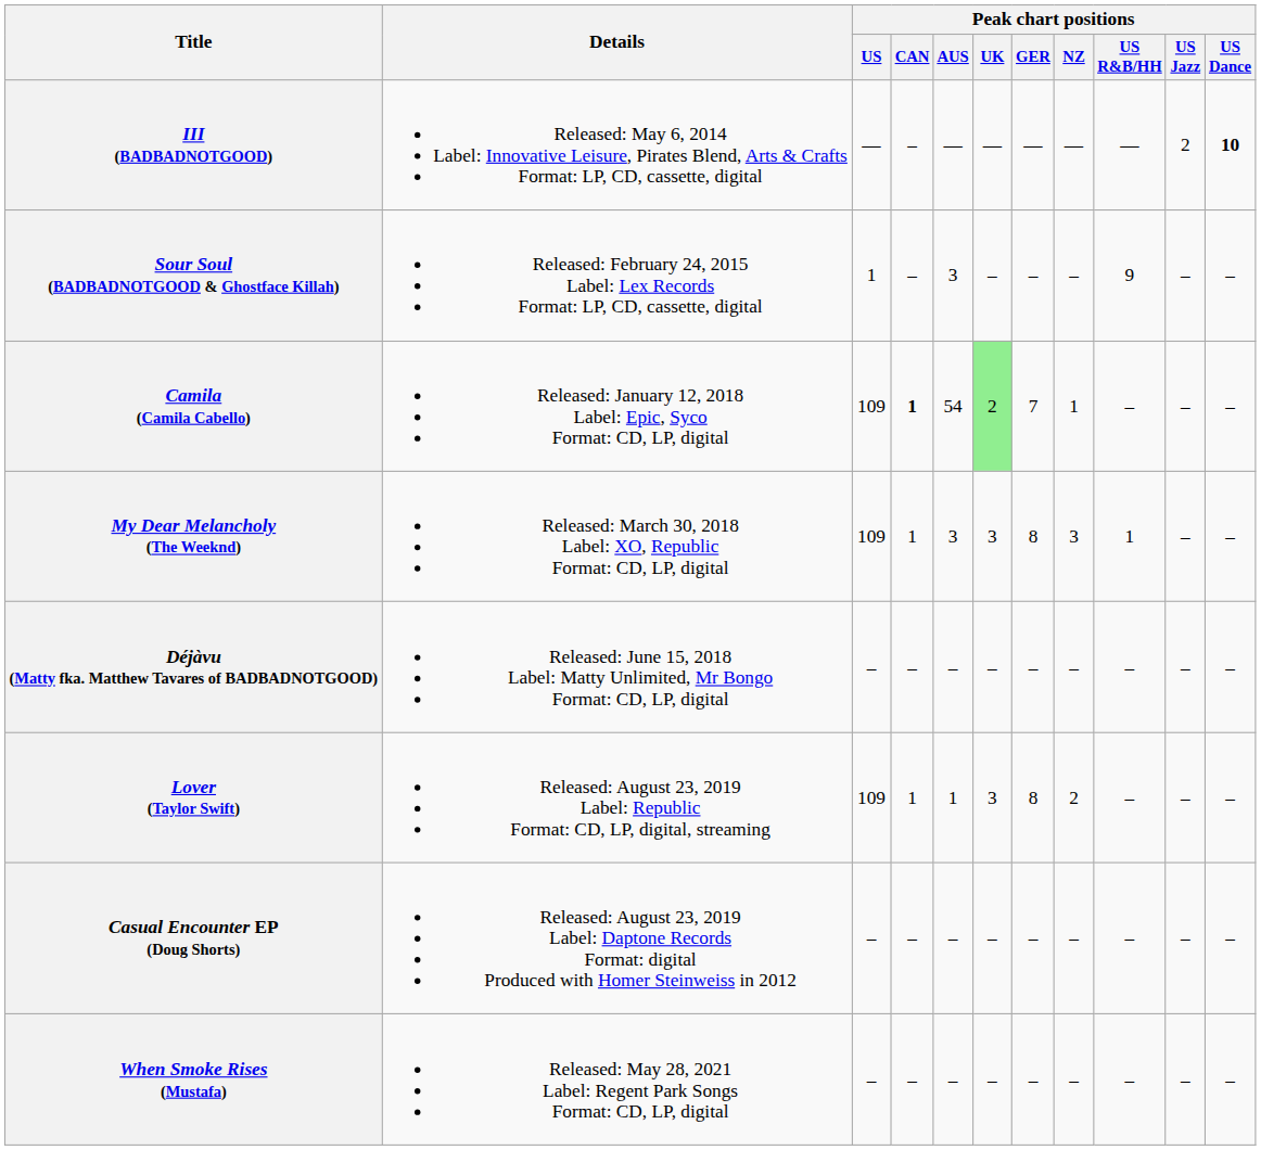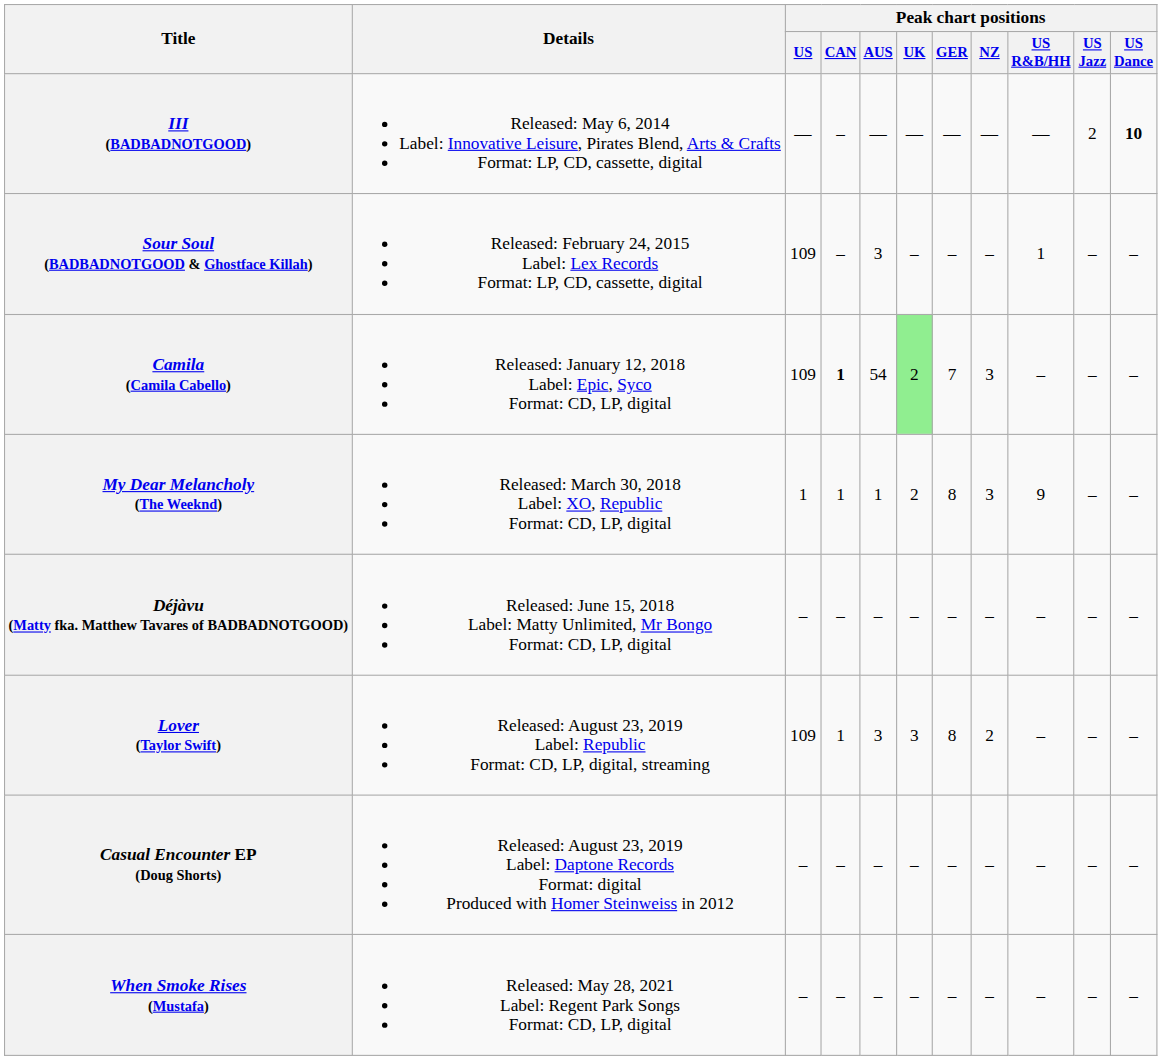 <table class="wikitable plainrowheaders" style="text-align:center;">
 <tr>
 <th rowspan="2" scope="col">Title</th>
 <th rowspan="2" scope="col">Details</th>
 <th colspan="9">Peak chart positions</th>
 </tr>
 <tr>
 <th scope="col" style="width:2em;font-size:85%;"><a href='#'>US</a></th>
 <th scope="col" style="width:2em;font-size:85%;"><a href='#'>CAN</a></th>
 <th scope="col" style="width:2em;font-size:85%;"><a href='#'>AUS</a></th>
 <th scope="col" style="width:2em;font-size:85%;"><a href='#'>UK</a></th>
 <th scope="col" style="width:2em;font-size:85%;"><a href='#'>GER</a></th>
 <th scope="col" style="width:2em;font-size:85%;"><a href='#'>NZ</a></th>
 <th scope="col" style="width:2em;font-size:85%;"><a href='#'>US R&B/HH</a></th>
 <th scope="col" style="width:2em;font-size:85%;"><a href='#'>US<br>Jazz</a></th>
 <th scope="col" style="width:2em;font-size:85%;"><a href='#'>US<br>Dance</a></th>
 </tr>
 <tr>
 <th scope="row"><em><a href='#'>III</a></em><br><small>(<a href='#'>BADBADNOTGOOD</a>)</small></th>
 <td><br><ul><li>Released: May 6, 2014</li><li>Label: <a href='#'>Innovative Leisure</a>, Pirates Blend, <a href='#'>Arts & Crafts</a></li><li>Format: LP, CD, cassette, digital</li></ul></td>
 <td>—</td>
 <td>–</td>
 <td>—</td>
 <td>—</td>
 <td>—</td>
 <td>—</td>
 <td>—</td>
 <td>2</td>
 <td><strong>10</strong></td>
 </tr>
 <tr>
 <th scope="row"><em><a href='#'>Sour Soul</a></em><br><small>(<a href='#'>BADBADNOTGOOD</a> & <a href='#'>Ghostface Killah</a>)</small></th>
 <td><br><ul><li>Released: February 24, 2015</li><li>Label: <a href='#'>Lex Records</a></li><li>Format: LP, CD, cassette, digital</li></ul></td>
-<td>1</td>
+<td>109</td>
 <td>–</td>
 <td>3</td>
 <td>–</td>
 <td>–</td>
 <td>–</td>
-<td>9</td>
+<td>1</td>
 <td>–</td>
 <td>–</td>
 </tr>
 <tr>
 <th scope="row"><em><a href='#'>Camila</a></em><br><small>(<a href='#'>Camila Cabello</a>)</small></th>
 <td><br><ul><li>Released: January 12, 2018</li><li>Label: <a href='#'>Epic</a>, <a href='#'>Syco</a></li><li>Format: CD, LP, digital</li></ul></td>
 <td>109</td>
 <td><strong>1</strong></td>
 <td>54</td>
 <td style="background: lightgreen;">2</td>
 <td>7</td>
-<td>1</td>
+<td>3</td>
 <td>–</td>
 <td>–</td>
 <td>–</td>
 </tr>
 <tr>
 <th scope="row"><em><a href='#'>My Dear Melancholy</a></em><br><small>(<a href='#'>The Weeknd</a>)</small></th>
 <td><br><ul><li>Released: March 30, 2018</li><li>Label: <a href='#'>XO</a>, <a href='#'>Republic</a></li><li>Format: CD, LP, digital</li></ul></td>
-<td>109</td>
 <td>1</td>
-<td>3</td>
-<td>3</td>
+<td>1</td>
+<td>1</td>
+<td>2</td>
 <td>8</td>
 <td>3</td>
-<td>1</td>
+<td>9</td>
 <td>–</td>
 <td>–</td>
 </tr>
 <tr>
 <th scope="row"><em>Déjàvu</em><br><small>(<a href='#'>Matty</a> fka. Matthew Tavares of BADBADNOTGOOD)</small></th>
 <td><br><ul><li>Released: June 15, 2018</li><li>Label: Matty Unlimited, <a href='#'>Mr Bongo</a></li><li>Format: CD, LP, digital</li></ul></td>
 <td>–</td>
 <td>–</td>
 <td>–</td>
 <td>–</td>
 <td>–</td>
 <td>–</td>
 <td>–</td>
 <td>–</td>
 <td>–</td>
 </tr>
 <tr>
 <th scope="row"><em><a href='#'>Lover</a></em><br><small>(<a href='#'>Taylor Swift</a>)</small></th>
 <td><br><ul><li>Released: August 23, 2019</li><li>Label: <a href='#'>Republic</a></li><li>Format: CD, LP, digital, streaming</li></ul></td>
 <td>109</td>
 <td>1</td>
-<td>1</td>
+<td>3</td>
 <td>3</td>
 <td>8</td>
 <td>2</td>
 <td>–</td>
 <td>–</td>
 <td>–</td>
 </tr>
 <tr>
 <th scope="row"><em>Casual Encounter</em> EP<br><small>(Doug Shorts)</small></th>
 <td><br><ul><li>Released: August 23, 2019</li><li>Label: <a href='#'>Daptone Records</a></li><li>Format: digital</li><li>Produced with <a href='#'>Homer Steinweiss</a> in 2012</li></ul></td>
 <td>–</td>
 <td>–</td>
 <td>–</td>
 <td>–</td>
 <td>–</td>
 <td>–</td>
 <td>–</td>
 <td>–</td>
 <td>–</td>
 </tr>
 <tr>
 <th scope="row"><em><a href='#'>When Smoke Rises</a></em><br><small>(<a href='#'>Mustafa</a>)</small></th>
 <td><br><ul><li>Released: May 28, 2021</li><li>Label: Regent Park Songs</li><li>Format: CD, LP, digital</li></ul></td>
 <td>–</td>
 <td>–</td>
 <td>–</td>
 <td>–</td>
 <td>–</td>
 <td>–</td>
 <td>–</td>
 <td>–</td>
 <td>–</td>
 </tr>
 </table>
